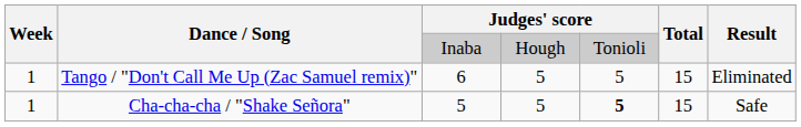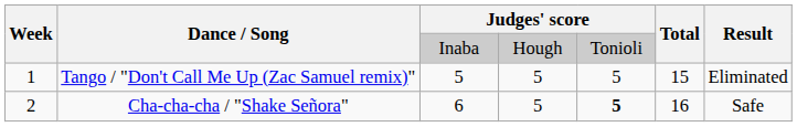 <table class="wikitable" style="text-align:center;">
 <tr style="text-align:center;">
 <th rowspan="2" bgcolor="#CCCCCC" align="Center">Week</th>
 <th rowspan="2" bgcolor="#CCCCCC" align="Center">Dance / Song</th>
 <th colspan="3" bgcolor="#CCCCCC" align="Center">Judges' score</th>
 <th rowspan="2">Total</th>
 <th rowspan="2" bgcolor="#CCCCCC" align="Center">Result</th>
 </tr>
 <tr>
 <td bgcolor="#CCCCCC" width="10%" align="center">Inaba</td>
 <td bgcolor="#CCCCCC" width="10%" align="center">Hough</td>
 <td bgcolor="#CCCCCC" width="10%" align="center">Tonioli</td>
 </tr>
 <tr>
 <td>1</td>
 <td><a href='#'>Tango</a> / "<a href='#'>Don't Call Me Up (Zac Samuel remix)</a>"</td>
-<td>6</td>
+<td>5</td>
 <td>5</td>
 <td>5</td>
 <td>15</td>
 <td>Eliminated</td>
 </tr>
 <tr>
-<td>1</td>
+<td>2</td>
 <td><a href='#'>Cha-cha-cha</a> / "<a href='#'>Shake Señora</a>"</td>
-<td>5</td>
+<td>6</td>
 <td>5</td>
 <td><strong>5</strong></td>
-<td>15</td>
+<td>16</td>
 <td>Safe</td>
 </tr>
 </table>
